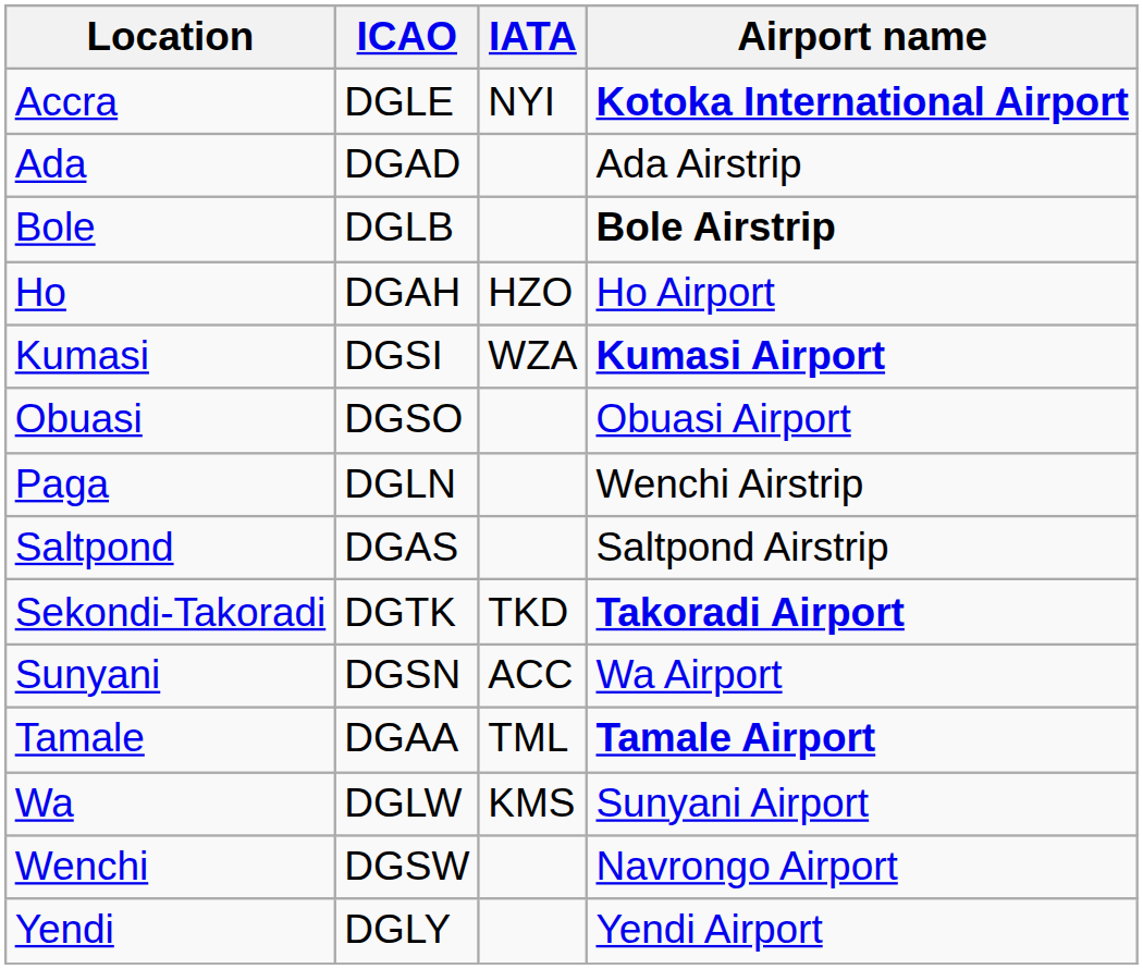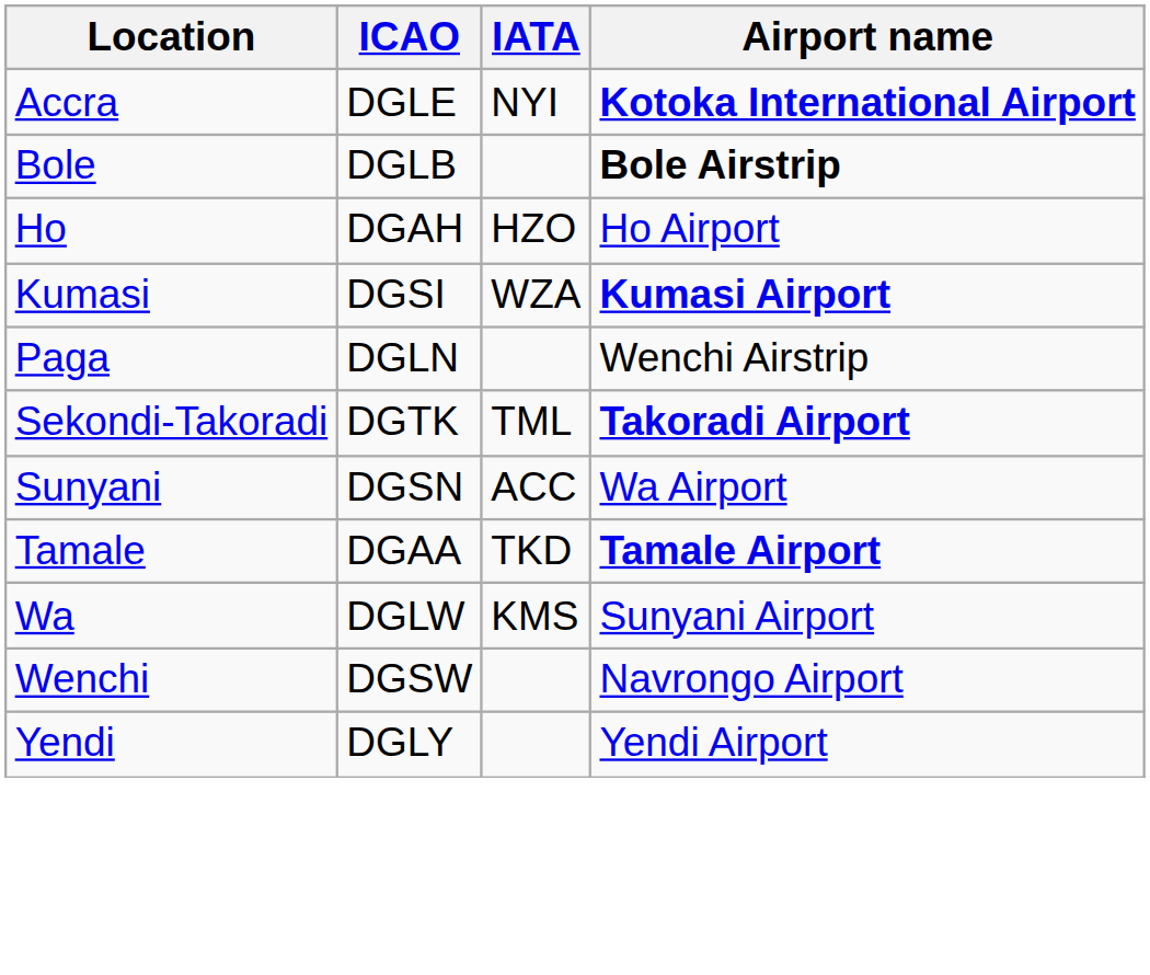 <table class="wikitable sortable">
 <tr valign="baseline">
 <th>Location</th>
 <th><a href='#'>ICAO</a></th>
 <th><a href='#'>IATA</a></th>
 <th>Airport name</th>
 </tr>
 <tr valign="top">
 <td><a href='#'>Accra</a></td>
 <td>DGLE</td>
 <td>NYI</td>
 <td><strong><a href='#'>Kotoka International Airport</a></strong></td>
-</tr>
-<tr valign="top">
-<td><a href='#'>Ada</a></td>
-<td>DGAD</td>
-<td></td>
-<td>Ada Airstrip</td>
 </tr>
 <tr valign="top">
 <td><a href='#'>Bole</a></td>
 <td>DGLB</td>
 <td> </td>
 <td><strong>Bole Airstrip</strong></td>
 </tr>
 <tr valign="top">
 <td><a href='#'>Ho</a></td>
 <td>DGAH</td>
 <td>HZO</td>
 <td><a href='#'>Ho Airport</a></td>
 </tr>
 <tr valign="top">
 <td><a href='#'>Kumasi</a></td>
 <td>DGSI</td>
 <td>WZA</td>
 <td><strong><a href='#'>Kumasi Airport</a></strong></td>
 </tr>
 <tr valign="top">
-<td><a href='#'>Obuasi</a></td>
-<td>DGSO</td>
-<td></td>
-<td><a href='#'>Obuasi Airport</a></td>
-</tr>
-<tr valign="top">
 <td><a href='#'>Paga</a></td>
 <td>DGLN</td>
 <td> </td>
 <td>Wenchi Airstrip</td>
 </tr>
 <tr valign="top">
-<td><a href='#'>Saltpond</a></td>
-<td>DGAS</td>
-<td></td>
-<td>Saltpond Airstrip</td>
-</tr>
-<tr valign="top">
 <td><a href='#'>Sekondi-Takoradi</a></td>
 <td>DGTK</td>
-<td>TKD</td>
+<td>TML</td>
 <td><strong><a href='#'>Takoradi Airport</a></strong></td>
 </tr>
 <tr valign="top">
 <td><a href='#'>Sunyani</a></td>
 <td>DGSN</td>
 <td>ACC</td>
 <td><a href='#'>Wa Airport</a></td>
 </tr>
 <tr valign="top">
 <td><a href='#'>Tamale</a></td>
 <td>DGAA</td>
-<td>TML</td>
+<td>TKD</td>
 <td><strong><a href='#'>Tamale Airport</a></strong></td>
 </tr>
 <tr valign="top">
 <td><a href='#'>Wa</a></td>
 <td>DGLW</td>
 <td>KMS</td>
 <td><a href='#'>Sunyani Airport</a></td>
 </tr>
 <tr valign="top">
 <td><a href='#'>Wenchi</a></td>
 <td>DGSW</td>
 <td> </td>
 <td><a href='#'>Navrongo Airport</a></td>
 </tr>
 <tr valign="top">
 <td><a href='#'>Yendi</a></td>
 <td>DGLY</td>
 <td> </td>
 <td><a href='#'>Yendi Airport</a></td>
 </tr>
 </table>
